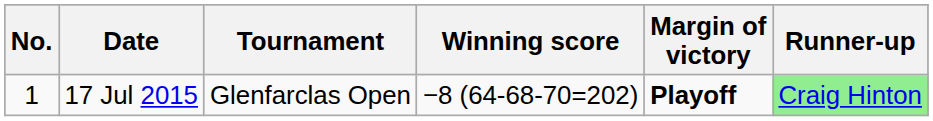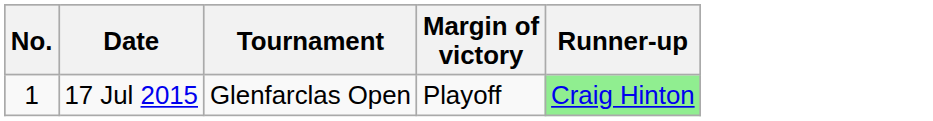 <table class="wikitable" style="font-size:95%;">
 <tr>
 <th>No.</th>
 <th>Date</th>
 <th>Tournament</th>
-<th>Winning score</th>
 <th>Margin of<br>victory</th>
 <th>Runner-up</th>
 </tr>
 <tr>
 <td align=center>1</td>
 <td align=right>17 Jul <a href='#'>2015</a></td>
 <td>Glenfarclas Open</td>
-<td>−8 (64-68-70=202)</td>
-<td><strong>Playoff</strong></td>
+<td>Playoff</td>
 <td style="background: lightgreen;"> <a href='#'>Craig Hinton</a></td>
 </tr>
 </table>
